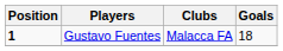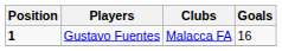 <table class="wikitable" style="font-size:90%;">
 <tr>
 <th>Position</th>
 <th>Players</th>
 <th>Clubs</th>
 <th>Goals</th>
 </tr>
 <tr>
 <td><strong>1</strong></td>
 <td align="left"> <a href='#'>Gustavo Fuentes</a></td>
 <td> <a href='#'>Malacca FA</a></td>
-<td>18</td>
+<td>16</td>
 </tr>
 <tr>
 </tr>
 </table>
